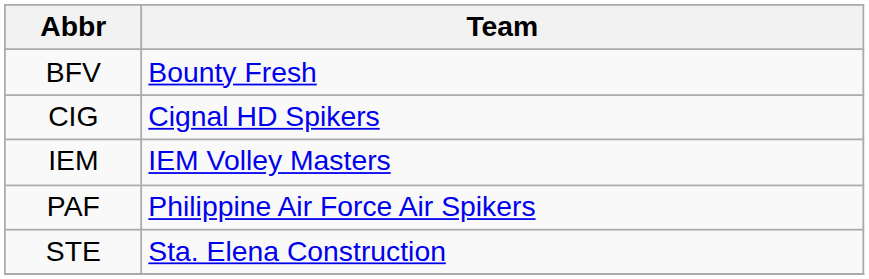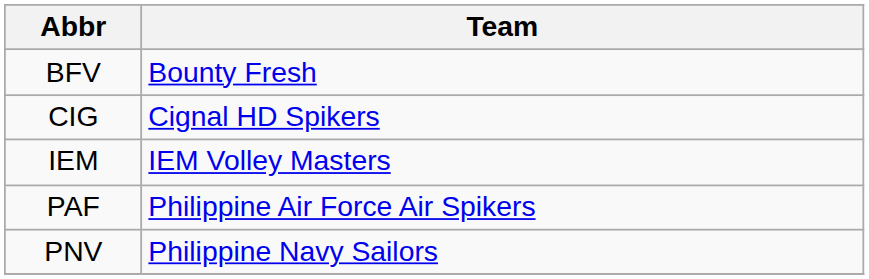 <table class="wikitable" style="text-align: center;">
 <tr>
 <th width=70>Abbr</th>
 <th width=400>Team</th>
 </tr>
 <tr>
 <td>BFV</td>
 <td align=left><a href='#'>Bounty Fresh</a></td>
 </tr>
 <tr>
 <td>CIG</td>
 <td align=left><a href='#'>Cignal HD Spikers</a></td>
 </tr>
 <tr>
 <td>IEM</td>
 <td align=left><a href='#'>IEM Volley Masters</a></td>
 </tr>
 <tr>
 <td>PAF</td>
 <td align=left><a href='#'>Philippine Air Force Air Spikers</a></td>
 </tr>
 <tr>
-<td>STE</td>
-<td align=left><a href='#'>Sta. Elena Construction</a></td>
+<td>PNV</td>
+<td align=left><a href='#'>Philippine Navy Sailors</a></td>
 </tr>
 <tr>
 </tr>
 </table>
